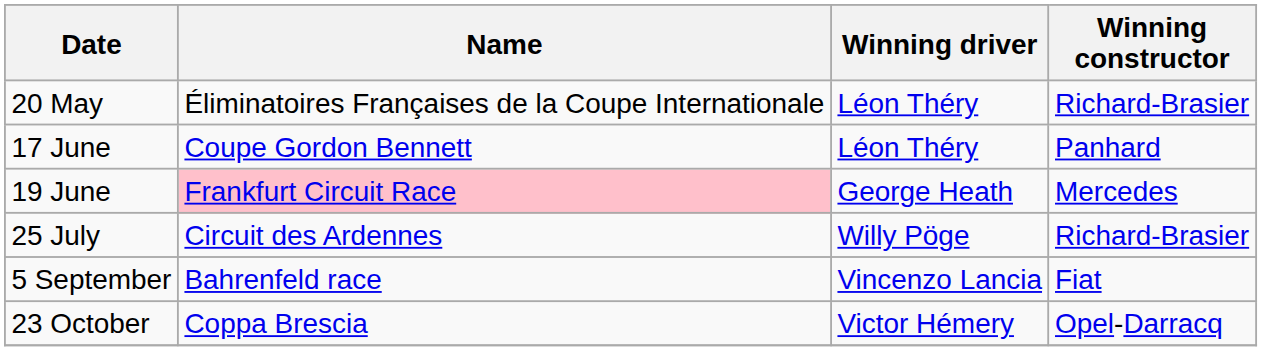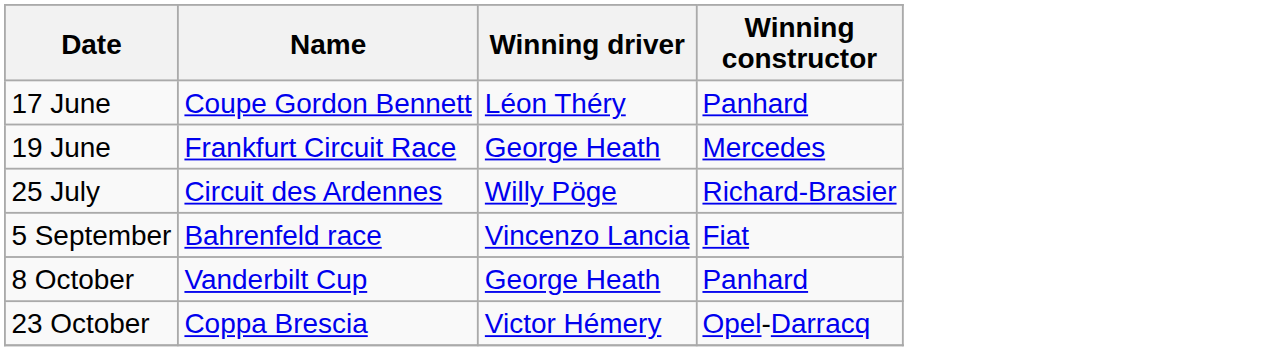 <table class="wikitable" style="font-size:95%">
 <tr>
 <th>Date</th>
 <th>Name</th>
 <th>Winning driver</th>
 <th>Winning<br>constructor</th>
-</tr>
-<tr>
-<td>20 May</td>
-<td> Éliminatoires Françaises de la Coupe Internationale</td>
-<td> <a href='#'>Léon Théry</a></td>
-<td><a href='#'>Richard-Brasier</a></td>
 </tr>
 <tr>
 <td>17 June</td>
 <td> <a href='#'>Coupe Gordon Bennett</a></td>
 <td> <a href='#'>Léon Théry</a></td>
 <td><a href='#'>Panhard</a></td>
 </tr>
 <tr>
 <td>19 June</td>
-<td style="background: pink;"> <a href='#'>Frankfurt Circuit Race</a></td>
+<td> <a href='#'>Frankfurt Circuit Race</a></td>
 <td> <a href='#'>George Heath</a></td>
 <td><a href='#'>Mercedes</a></td>
 </tr>
 <tr>
 <td>25 July</td>
 <td> <a href='#'>Circuit des Ardennes</a></td>
 <td> <a href='#'>Willy Pöge</a></td>
 <td><a href='#'>Richard-Brasier</a></td>
 </tr>
 <tr>
 <td>5 September</td>
 <td> <a href='#'>Bahrenfeld race</a></td>
 <td> <a href='#'>Vincenzo Lancia</a></td>
 <td><a href='#'>Fiat</a></td>
 </tr>
 <tr>
+<td>8 October</td>
+<td> <a href='#'>Vanderbilt Cup</a></td>
+<td> <a href='#'>George Heath</a></td>
+<td><a href='#'>Panhard</a></td>
+</tr>
+<tr>
 <td>23 October</td>
 <td> <a href='#'>Coppa Brescia</a></td>
 <td> <a href='#'>Victor Hémery</a></td>
 <td><a href='#'>Opel</a>-<a href='#'>Darracq</a></td>
 </tr>
 <tr>
 </tr>
 </table>
